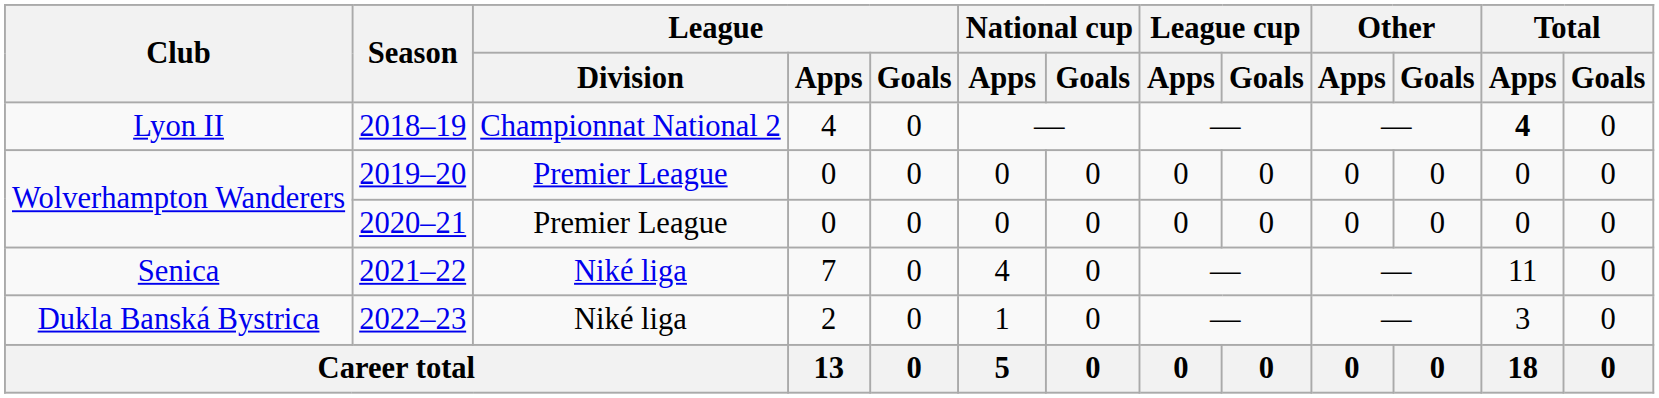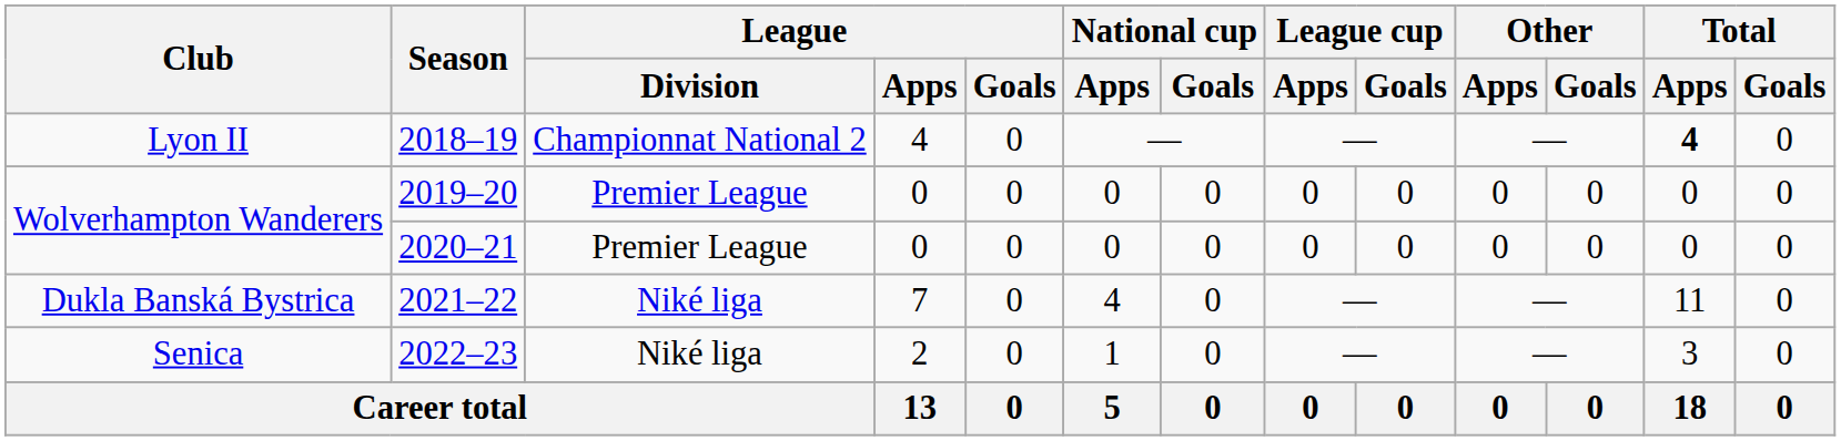 <table class="wikitable" style="text-align:center">
 <tr>
 <th rowspan="2">Club</th>
 <th rowspan="2">Season</th>
 <th colspan="3">League</th>
 <th colspan="2">National cup</th>
 <th colspan="2">League cup</th>
 <th colspan="2">Other</th>
 <th colspan="2">Total</th>
 </tr>
 <tr>
 <th>Division</th>
 <th>Apps</th>
 <th>Goals</th>
 <th>Apps</th>
 <th>Goals</th>
 <th>Apps</th>
 <th>Goals</th>
 <th>Apps</th>
 <th>Goals</th>
 <th>Apps</th>
 <th>Goals</th>
 </tr>
 <tr>
 <td><a href='#'>Lyon II</a></td>
 <td><a href='#'>2018–19</a></td>
 <td><a href='#'>Championnat National 2</a></td>
 <td>4</td>
 <td>0</td>
 <td colspan="2">—</td>
 <td colspan="2">—</td>
 <td colspan="2">—</td>
 <td><strong>4</strong></td>
 <td>0</td>
 </tr>
 <tr>
 <td rowspan="2"><a href='#'>Wolverhampton Wanderers</a></td>
 <td><a href='#'>2019–20</a></td>
 <td><a href='#'>Premier League</a></td>
 <td>0</td>
 <td>0</td>
 <td>0</td>
 <td>0</td>
 <td>0</td>
 <td>0</td>
 <td>0</td>
 <td>0</td>
 <td>0</td>
 <td>0</td>
 </tr>
 <tr>
 <td><a href='#'>2020–21</a></td>
 <td>Premier League</td>
 <td>0</td>
 <td>0</td>
 <td>0</td>
 <td>0</td>
 <td>0</td>
 <td>0</td>
 <td>0</td>
 <td>0</td>
 <td>0</td>
 <td>0</td>
 </tr>
 <tr>
-<td><a href='#'>Senica</a></td>
+<td><a href='#'>Dukla Banská Bystrica</a></td>
 <td><a href='#'>2021–22</a></td>
 <td><a href='#'>Niké liga</a></td>
 <td>7</td>
 <td>0</td>
 <td>4</td>
 <td>0</td>
 <td colspan="2">—</td>
 <td colspan="2">—</td>
 <td>11</td>
 <td>0</td>
 </tr>
 <tr>
-<td><a href='#'>Dukla Banská Bystrica</a></td>
+<td><a href='#'>Senica</a></td>
 <td><a href='#'>2022–23</a></td>
 <td>Niké liga</td>
 <td>2</td>
 <td>0</td>
 <td>1</td>
 <td>0</td>
 <td colspan="2">—</td>
 <td colspan="2">—</td>
 <td>3</td>
 <td>0</td>
 </tr>
 <tr>
 <th colspan="3">Career total</th>
 <th>13</th>
 <th>0</th>
 <th>5</th>
 <th>0</th>
 <th>0</th>
 <th>0</th>
 <th>0</th>
 <th>0</th>
 <th>18</th>
 <th>0</th>
 </tr>
 </table>
